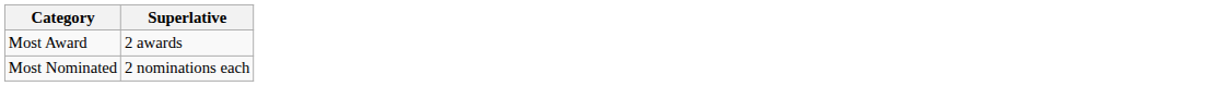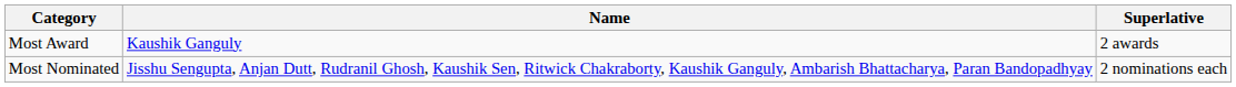 <table class="wikitable">
 <tr>
 <th><strong>Category</strong></th>
+<th>Name</th>
 <th>Superlative</th>
 </tr>
 <tr>
 <td>Most Award</td>
+<td><a href='#'>Kaushik Ganguly</a></td>
 <td>2 awards</td>
 </tr>
 <tr>
 <td>Most Nominated</td>
+<td><a href='#'>Jisshu Sengupta</a>, <a href='#'>Anjan Dutt</a>, <a href='#'>Rudranil Ghosh</a>, <a href='#'>Kaushik Sen</a>, <a href='#'>Ritwick Chakraborty</a>, <a href='#'>Kaushik Ganguly</a>, <a href='#'>Ambarish Bhattacharya</a>, <a href='#'>Paran Bandopadhyay</a></td>
 <td>2 nominations each</td>
 </tr>
 </table>
